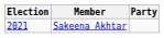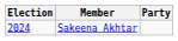 <table class="wikitable sortable">
 <tr>
 <th>Election</th>
 <th>Member</th>
 <th colspan=2>Party</th>
 </tr>
 <tr>
-<td><a href='#'>2021</a></td>
+<td><a href='#'>2024</a></td>
 <td><a href='#'>Sakeena Akhtar</a></td>
 <td></td>
 </tr>
 </table>
